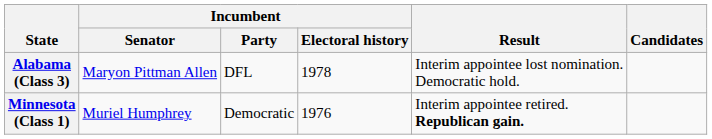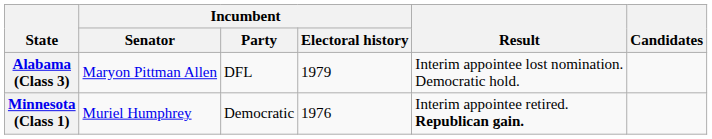 <table class="wikitable sortable">
 <tr valign=bottom>
 <th rowspan=2>State</th>
 <th colspan=3>Incumbent</th>
 <th rowspan=2>Result</th>
 <th rowspan=2 class=unsortable>Candidates</th>
 </tr>
 <tr>
 <th>Senator</th>
 <th>Party</th>
 <th>Electoral history</th>
 </tr>
 <tr>
 <th><a href='#'>Alabama</a><br>(Class 3)</th>
 <td><a href='#'>Maryon Pittman Allen</a></td>
 <td>DFL</td>
-<td data-sort-value="1978-01-25">1978 </td>
+<td data-sort-value="1978-01-25">1979 </td>
 <td>Interim appointee lost nomination.<br>Democratic hold.</td>
 <td nowrap></td>
 </tr>
 <tr>
 <th><a href='#'>Minnesota</a><br>(Class 1)</th>
 <td><a href='#'>Muriel Humphrey</a></td>
 <td>Democratic</td>
 <td data-sort-value="1978-06-08">1976 </td>
 <td>Interim appointee retired.<br><strong>Republican gain.</strong></td>
 <td nowrap></td>
 </tr>
 </table>
